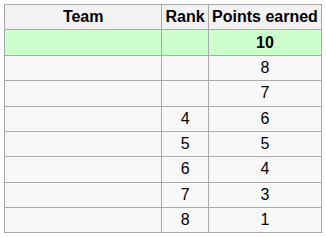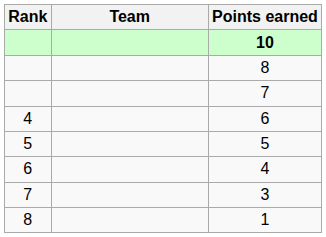 <table class="wikitable" style="text-align: center; font-size: 100%;">
 <tr>
+<th>Rank</th>
 <th width=150>Team</th>
-<th>Rank</th>
 <th>Points earned</th>
 </tr>
 <tr bgcolor="#ccffcc">
+<td></td>
 <td align=left><strong></strong></td>
-<td></td>
 <td><strong>10</strong></td>
 </tr>
 <tr>
+<td></td>
 <td align=left></td>
-<td></td>
 <td>8</td>
 </tr>
 <tr>
+<td></td>
 <td align=left></td>
-<td></td>
 <td>7</td>
 </tr>
 <tr>
+<td>4</td>
 <td align=left></td>
-<td>4</td>
 <td>6</td>
 </tr>
 <tr>
+<td>5</td>
 <td align=left></td>
-<td>5</td>
 <td>5</td>
 </tr>
 <tr>
+<td>6</td>
 <td align=left></td>
-<td>6</td>
 <td>4</td>
 </tr>
 <tr>
+<td>7</td>
 <td align=left></td>
-<td>7</td>
 <td>3</td>
 </tr>
 <tr>
+<td>8</td>
 <td align=left></td>
-<td>8</td>
 <td>1</td>
 </tr>
 </table>
